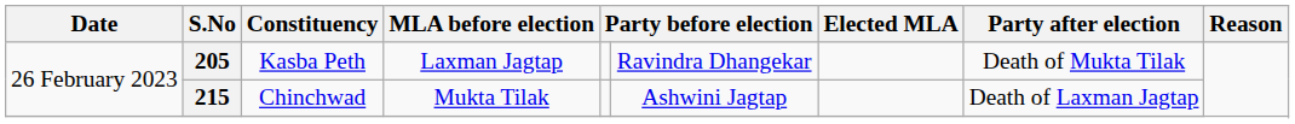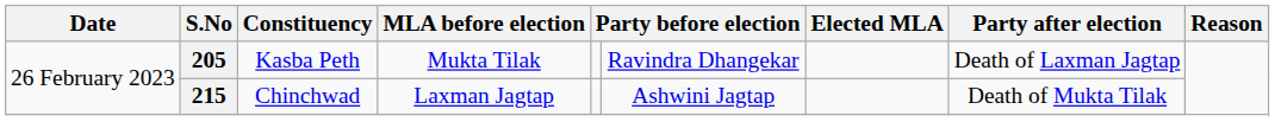 <table class="wikitable sortable" style="text-align:center;">
 <tr>
 <th>Date</th>
 <th>S.No</th>
 <th>Constituency</th>
 <th>MLA before election</th>
 <th colspan="2">Party before election</th>
 <th>Elected MLA</th>
 <th colspan="2">Party after election</th>
 <th>Reason</th>
 </tr>
 <tr>
 <td Rowspan=2>26 February 2023</td>
 <th>205</th>
 <td><a href='#'>Kasba Peth</a></td>
+<td><a href='#'>Mukta Tilak</a></td>
+<td></td>
+<td><a href='#'>Ravindra Dhangekar</a></td>
+<td></td>
+<td>Death of <a href='#'>Laxman Jagtap</a></td>
+</tr>
+<tr>
+<th>215</th>
+<td><a href='#'>Chinchwad</a></td>
 <td><a href='#'>Laxman Jagtap</a></td>
 <td></td>
-<td><a href='#'>Ravindra Dhangekar</a></td>
+<td><a href='#'>Ashwini Jagtap</a></td>
 <td></td>
 <td>Death of <a href='#'>Mukta Tilak</a></td>
 </tr>
 <tr>
-<th>215</th>
-<td><a href='#'>Chinchwad</a></td>
-<td><a href='#'>Mukta Tilak</a></td>
-<td></td>
-<td><a href='#'>Ashwini Jagtap</a></td>
-<td></td>
-<td>Death of <a href='#'>Laxman Jagtap</a></td>
-</tr>
-<tr>
 </tr>
 </table>
